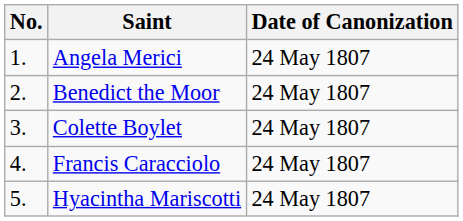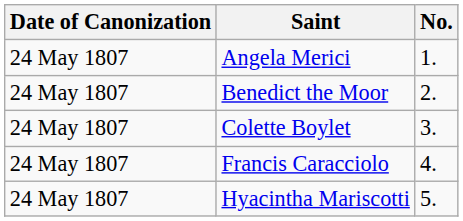 <table class="wikitable">
 <tr>
+<th>Date of Canonization</th>
+<th>Saint</th>
 <th>No.</th>
-<th>Saint</th>
-<th>Date of Canonization</th>
 </tr>
 <tr>
+<td>24 May 1807</td>
+<td><a href='#'>Angela Merici</a></td>
 <td>1.</td>
-<td><a href='#'>Angela Merici</a></td>
-<td>24 May 1807</td>
 </tr>
 <tr>
+<td>24 May 1807</td>
+<td><a href='#'>Benedict the Moor</a></td>
 <td>2.</td>
-<td><a href='#'>Benedict the Moor</a></td>
-<td>24 May 1807</td>
 </tr>
 <tr>
+<td>24 May 1807</td>
+<td><a href='#'>Colette Boylet</a></td>
 <td>3.</td>
-<td><a href='#'>Colette Boylet</a></td>
-<td>24 May 1807</td>
 </tr>
 <tr>
+<td>24 May 1807</td>
+<td><a href='#'>Francis Caracciolo</a></td>
 <td>4.</td>
-<td><a href='#'>Francis Caracciolo</a></td>
-<td>24 May 1807</td>
 </tr>
 <tr>
+<td>24 May 1807</td>
+<td><a href='#'>Hyacintha Mariscotti</a></td>
 <td>5.</td>
-<td><a href='#'>Hyacintha Mariscotti</a></td>
-<td>24 May 1807</td>
 </tr>
 </table>
